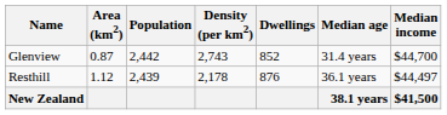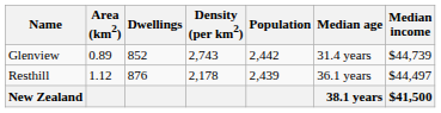 <table class="wikitable defaultright col1left">
 <tr>
 <th>Name</th>
 <th>Area<br>(km<sup>2</sup>)</th>
+<th>Dwellings</th>
+<th>Density<br>(per km<sup>2</sup>)</th>
 <th>Population</th>
-<th>Density<br>(per km<sup>2</sup>)</th>
-<th>Dwellings</th>
 <th>Median age</th>
 <th>Median<br>income</th>
 </tr>
 <tr>
 <td>Glenview</td>
-<td>0.87</td>
+<td>0.89</td>
+<td>852</td>
+<td>2,743</td>
 <td>2,442</td>
-<td>2,743</td>
-<td>852</td>
 <td>31.4 years</td>
-<td>$44,700</td>
+<td>$44,739</td>
 </tr>
 <tr>
 <td>Resthill</td>
 <td>1.12</td>
+<td>876</td>
+<td>2,178</td>
 <td>2,439</td>
-<td>2,178</td>
-<td>876</td>
 <td>36.1 years</td>
 <td>$44,497</td>
 </tr>
 <tr>
 <th>New Zealand</th>
 <th></th>
 <th></th>
 <th></th>
 <th></th>
 <th style="text-align:right;">38.1 years</th>
 <th style="text-align:right;">$41,500</th>
 </tr>
 </table>
